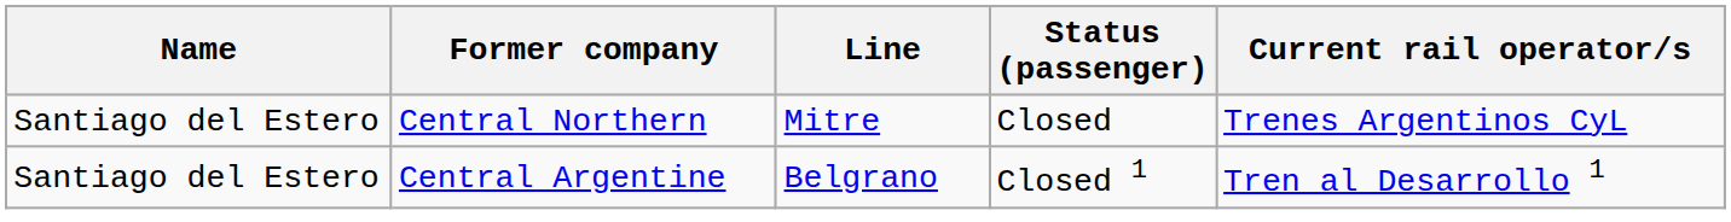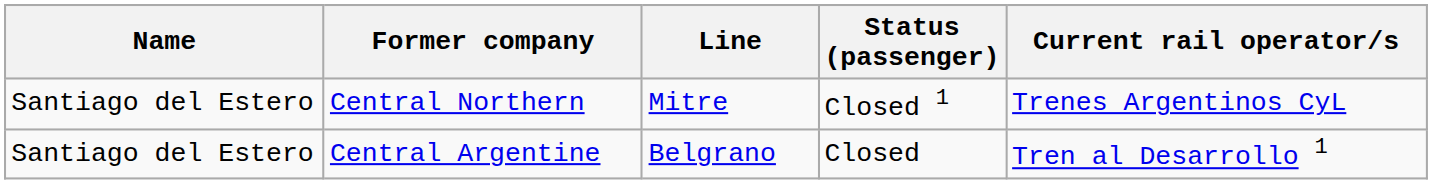 <table class="wikitable sortable" style="text-align:left">
 <tr>
 <th width=150px>Name</th>
 <th width=150px>Former company</th>
 <th width=80px>Line</th>
 <th width=80px>Status (passenger)</th>
 <th width=200px>Current rail operator/s</th>
 </tr>
 <tr>
 <td>Santiago del Estero</td>
 <td><a href='#'>Central Northern</a></td>
 <td><a href='#'>Mitre</a></td>
-<td>Closed</td>
+<td>Closed <sup>1</sup></td>
 <td><a href='#'>Trenes Argentinos CyL</a></td>
 </tr>
 <tr>
 <td>Santiago del Estero</td>
 <td><a href='#'>Central Argentine</a></td>
 <td><a href='#'>Belgrano</a></td>
-<td>Closed <sup>1</sup></td>
+<td>Closed</td>
 <td><a href='#'>Tren al Desarrollo</a> <sup>1</sup></td>
 </tr>
 </table>
